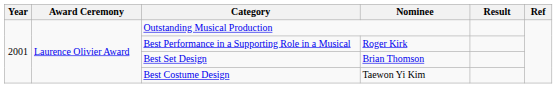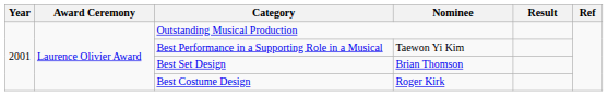 <table class="wikitable" style="width: 100%;">
 <tr>
 <th width="5%">Year</th>
 <th width="20%">Award Ceremony</th>
 <th width="40%">Category</th>
 <th width="20%">Nominee</th>
 <th width="10%">Result</th>
 <th width="5%">Ref</th>
 </tr>
 <tr>
 <td rowspan="4" align="center">2001</td>
 <td rowspan="4"><a href='#'>Laurence Olivier Award</a></td>
 <td colspan="2"><a href='#'>Outstanding Musical Production</a></td>
 <td></td>
 <td rowspan="4" align="center"></td>
 </tr>
 <tr>
 <td><a href='#'>Best Performance in a Supporting Role in a Musical</a></td>
-<td><a href='#'>Roger Kirk</a></td>
+<td>Taewon Yi Kim</td>
 <td></td>
 </tr>
 <tr>
 <td><a href='#'>Best Set Design</a></td>
 <td><a href='#'>Brian Thomson</a></td>
 <td></td>
 </tr>
 <tr>
 <td><a href='#'>Best Costume Design</a></td>
-<td>Taewon Yi Kim</td>
+<td><a href='#'>Roger Kirk</a></td>
 <td></td>
 </tr>
 </table>
